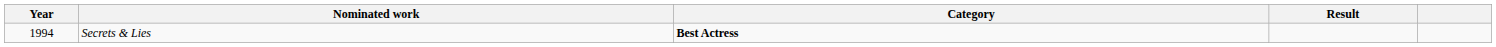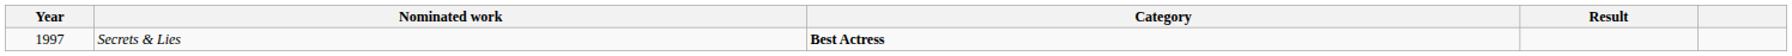 <table class="wikitable" style="width:100%;">
 <tr>
 <th width=5%>Year</th>
 <th style="width:40%;">Nominated work</th>
 <th style="width:40%;">Category</th>
 <th style="width:10%;">Result</th>
 <th width=5%></th>
 </tr>
 <tr>
-<td style="text-align:center;">1994</td>
+<td style="text-align:center;">1997</td>
 <td style="text-align:left;"><em>Secrets & Lies</em></td>
 <td><strong>Best Actress</strong></td>
 <td></td>
 <td style="text-align:center;"></td>
 </tr>
 </table>
